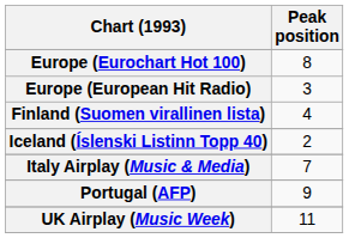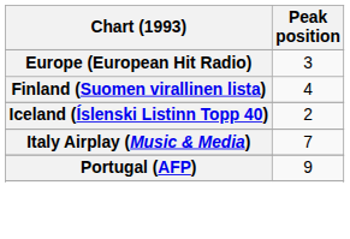 <table class="wikitable sortable plainrowheaders" style="text-align:center">
 <tr>
 <th>Chart (1993)</th>
 <th>Peak<br>position</th>
 </tr>
 <tr>
 </tr>
 <tr>
 </tr>
 <tr>
-</tr>
-<tr>
-<th scope="row">Europe (<a href='#'>Eurochart Hot 100</a>)</th>
-<td>8</td>
 </tr>
 <tr>
 <th scope="row">Europe (European Hit Radio)</th>
 <td>3</td>
 </tr>
 <tr>
 <th scope="row">Finland (<a href='#'>Suomen virallinen lista</a>)</th>
 <td>4</td>
 </tr>
 <tr>
 </tr>
 <tr>
 <th scope="row">Iceland (<a href='#'>Íslenski Listinn Topp 40</a>)</th>
 <td>2</td>
 </tr>
 <tr>
 </tr>
 <tr>
 <th scope="row">Italy Airplay (<em><a href='#'>Music & Media</a></em>)</th>
 <td>7</td>
 </tr>
 <tr>
 </tr>
 <tr>
 </tr>
 <tr>
 </tr>
 <tr>
 </tr>
 <tr>
 <th scope="row">Portugal (<a href='#'>AFP</a>)</th>
 <td>9</td>
 </tr>
 <tr>
 </tr>
 <tr>
 </tr>
 <tr>
 </tr>
 <tr>
-<th scope="row">UK Airplay (<em><a href='#'>Music Week</a></em>)</th>
-<td>11</td>
-</tr>
-<tr>
 </tr>
 </table>
